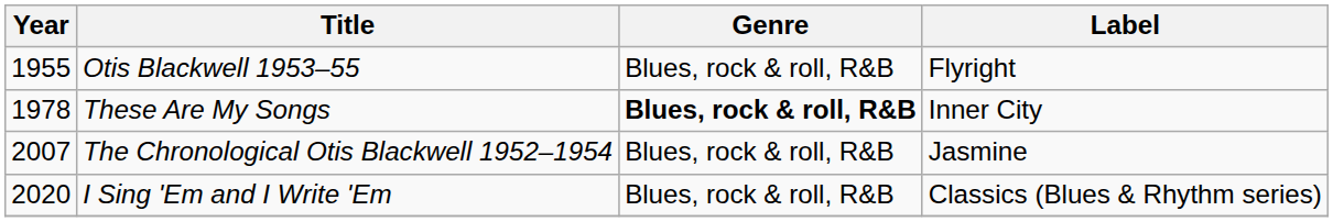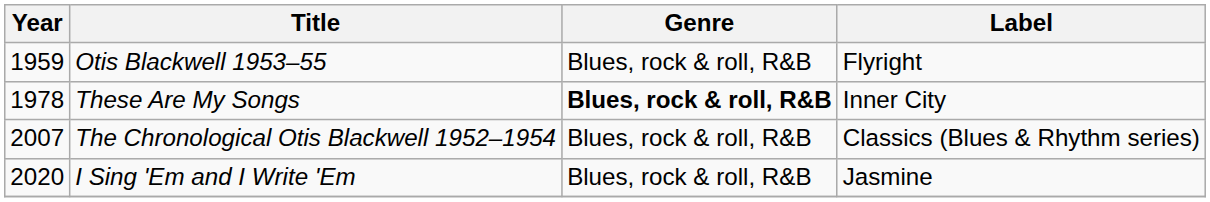 <table class="wikitable">
 <tr>
 <th>Year</th>
 <th>Title</th>
 <th>Genre</th>
 <th>Label</th>
 </tr>
 <tr>
-<td>1955</td>
+<td>1959</td>
 <td><em>Otis Blackwell 1953–55</em></td>
 <td>Blues, rock & roll, R&B</td>
 <td>Flyright</td>
 </tr>
 <tr>
 <td>1978</td>
 <td><em>These Are My Songs</em></td>
 <td><strong>Blues, rock & roll, R&B</strong></td>
 <td>Inner City</td>
 </tr>
 <tr>
 <td>2007</td>
 <td><em>The Chronological Otis Blackwell 1952–1954</em></td>
 <td>Blues, rock & roll, R&B</td>
-<td>Jasmine</td>
+<td>Classics (Blues & Rhythm series)</td>
 </tr>
 <tr>
 <td>2020</td>
 <td><em>I Sing 'Em and I Write 'Em</em></td>
 <td>Blues, rock & roll, R&B</td>
-<td>Classics (Blues & Rhythm series)</td>
+<td>Jasmine</td>
 </tr>
 <tr>
 </tr>
 </table>
